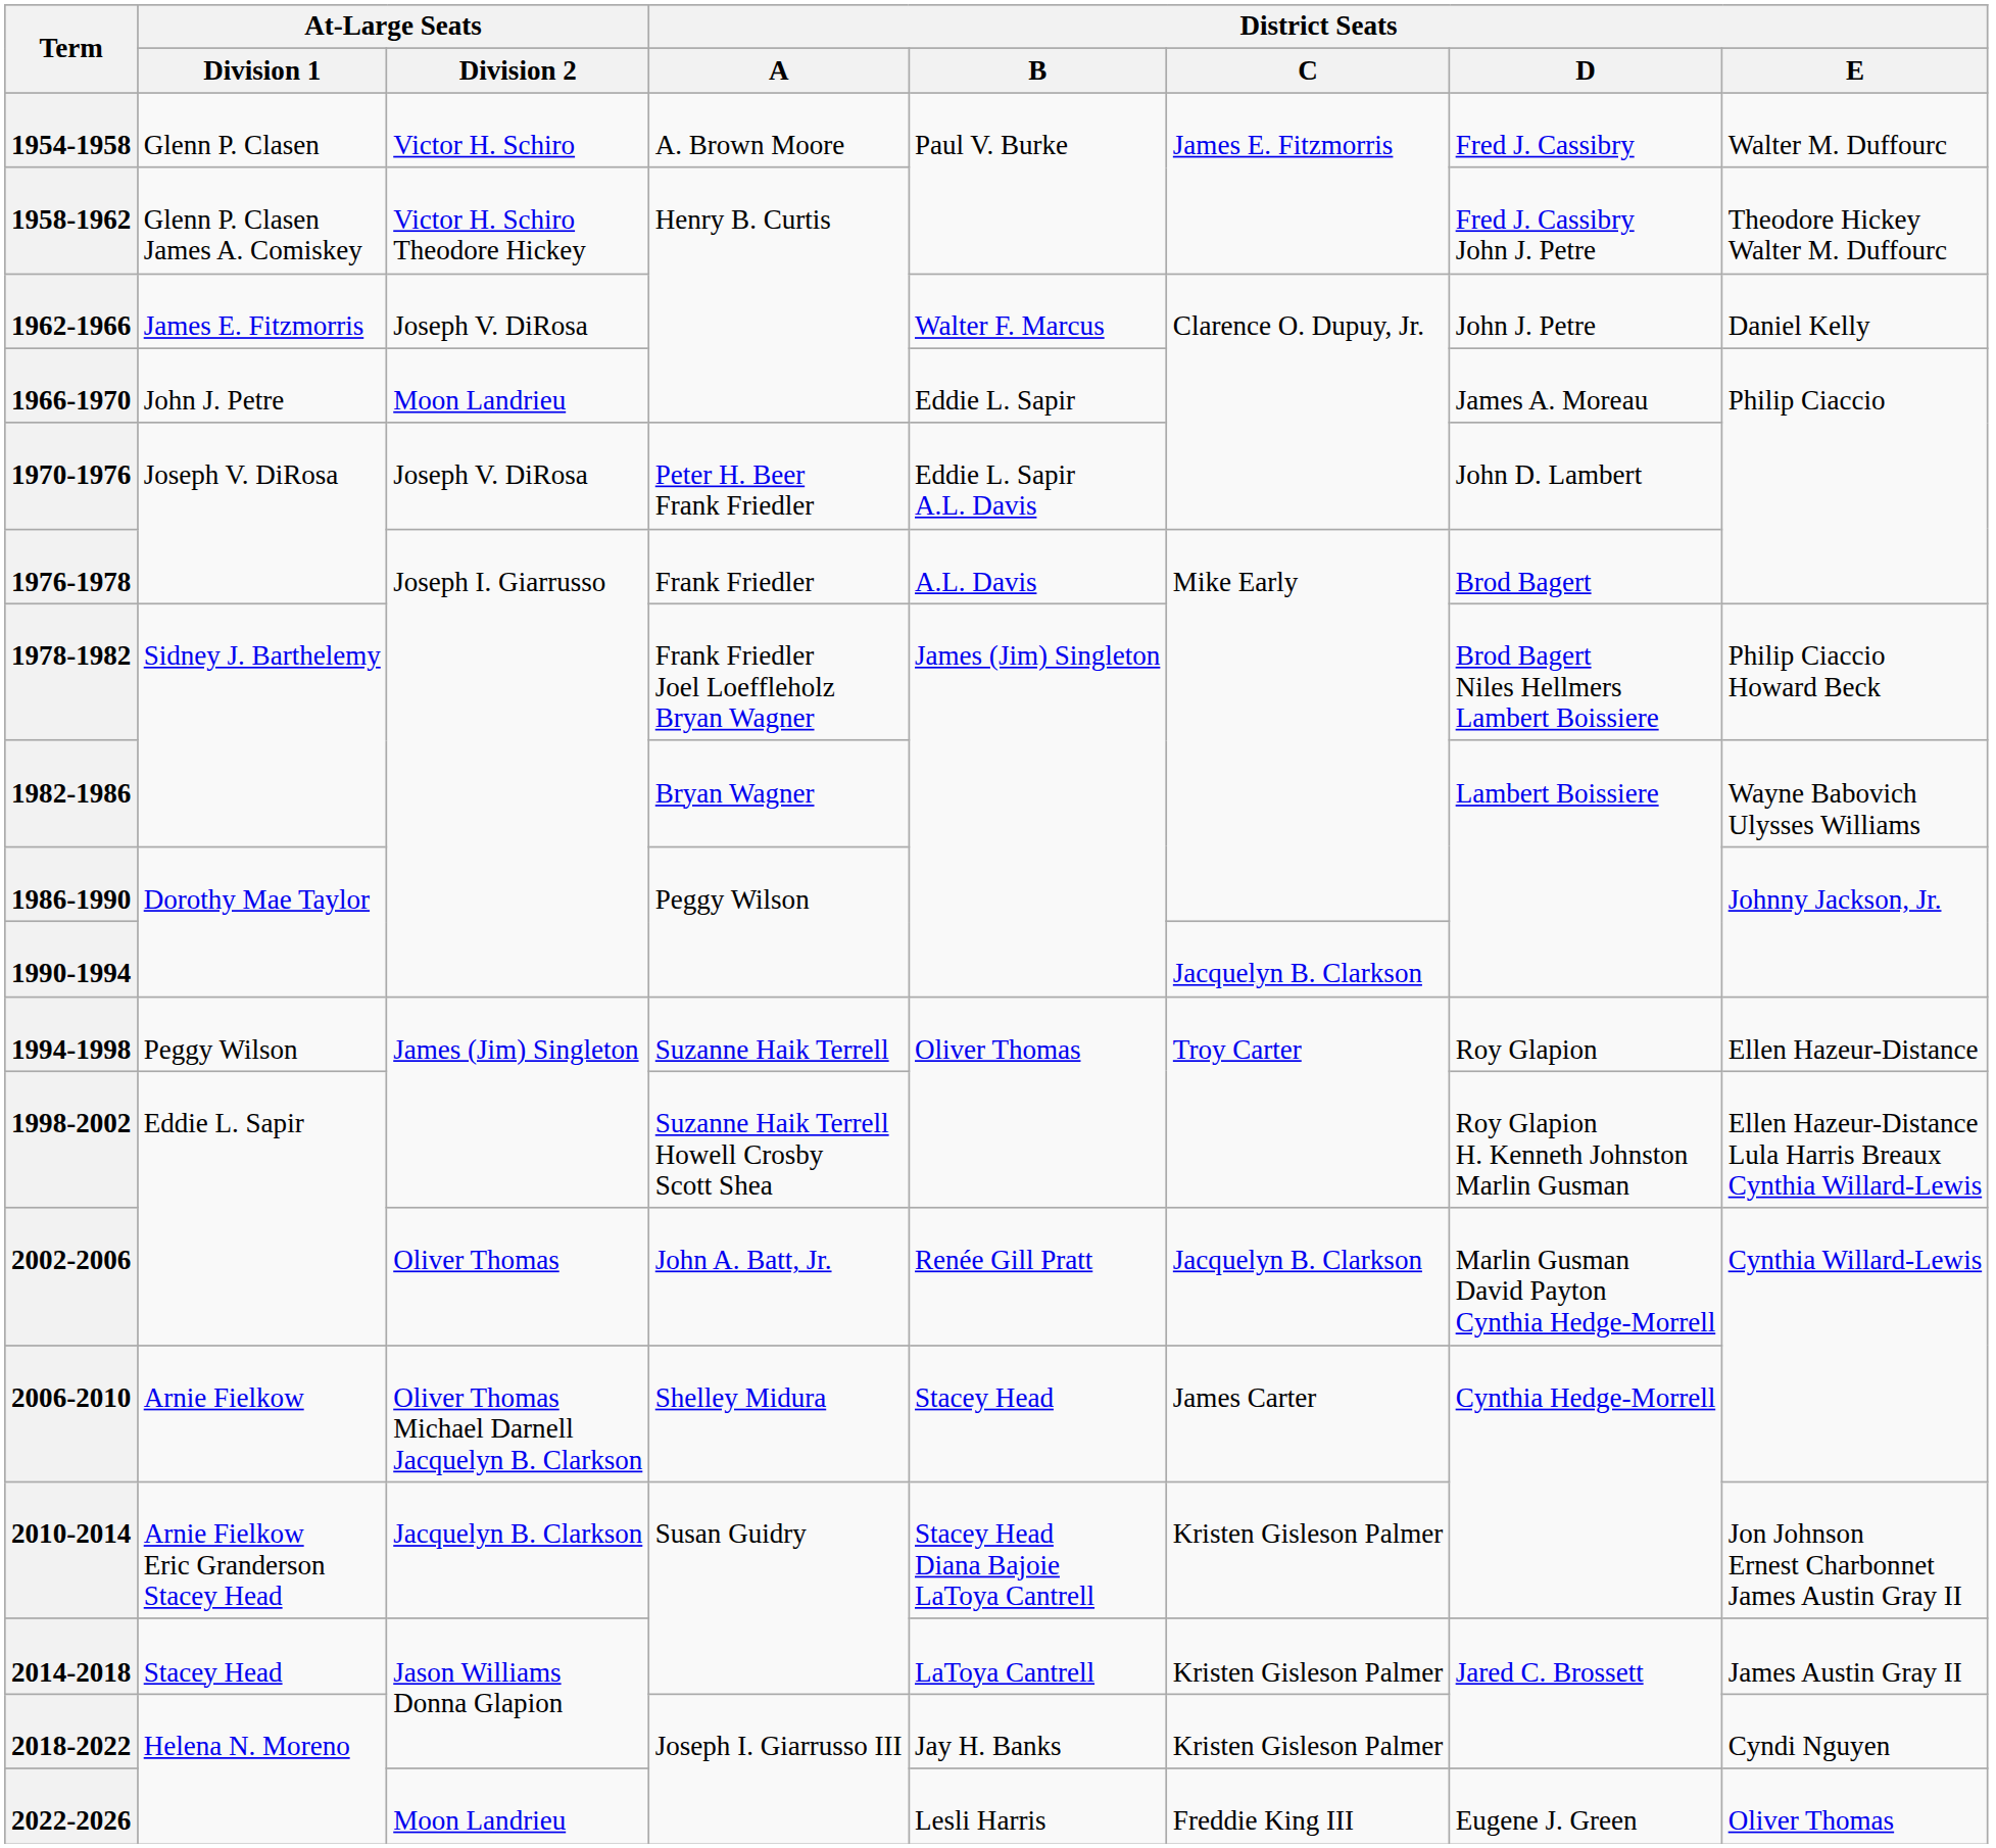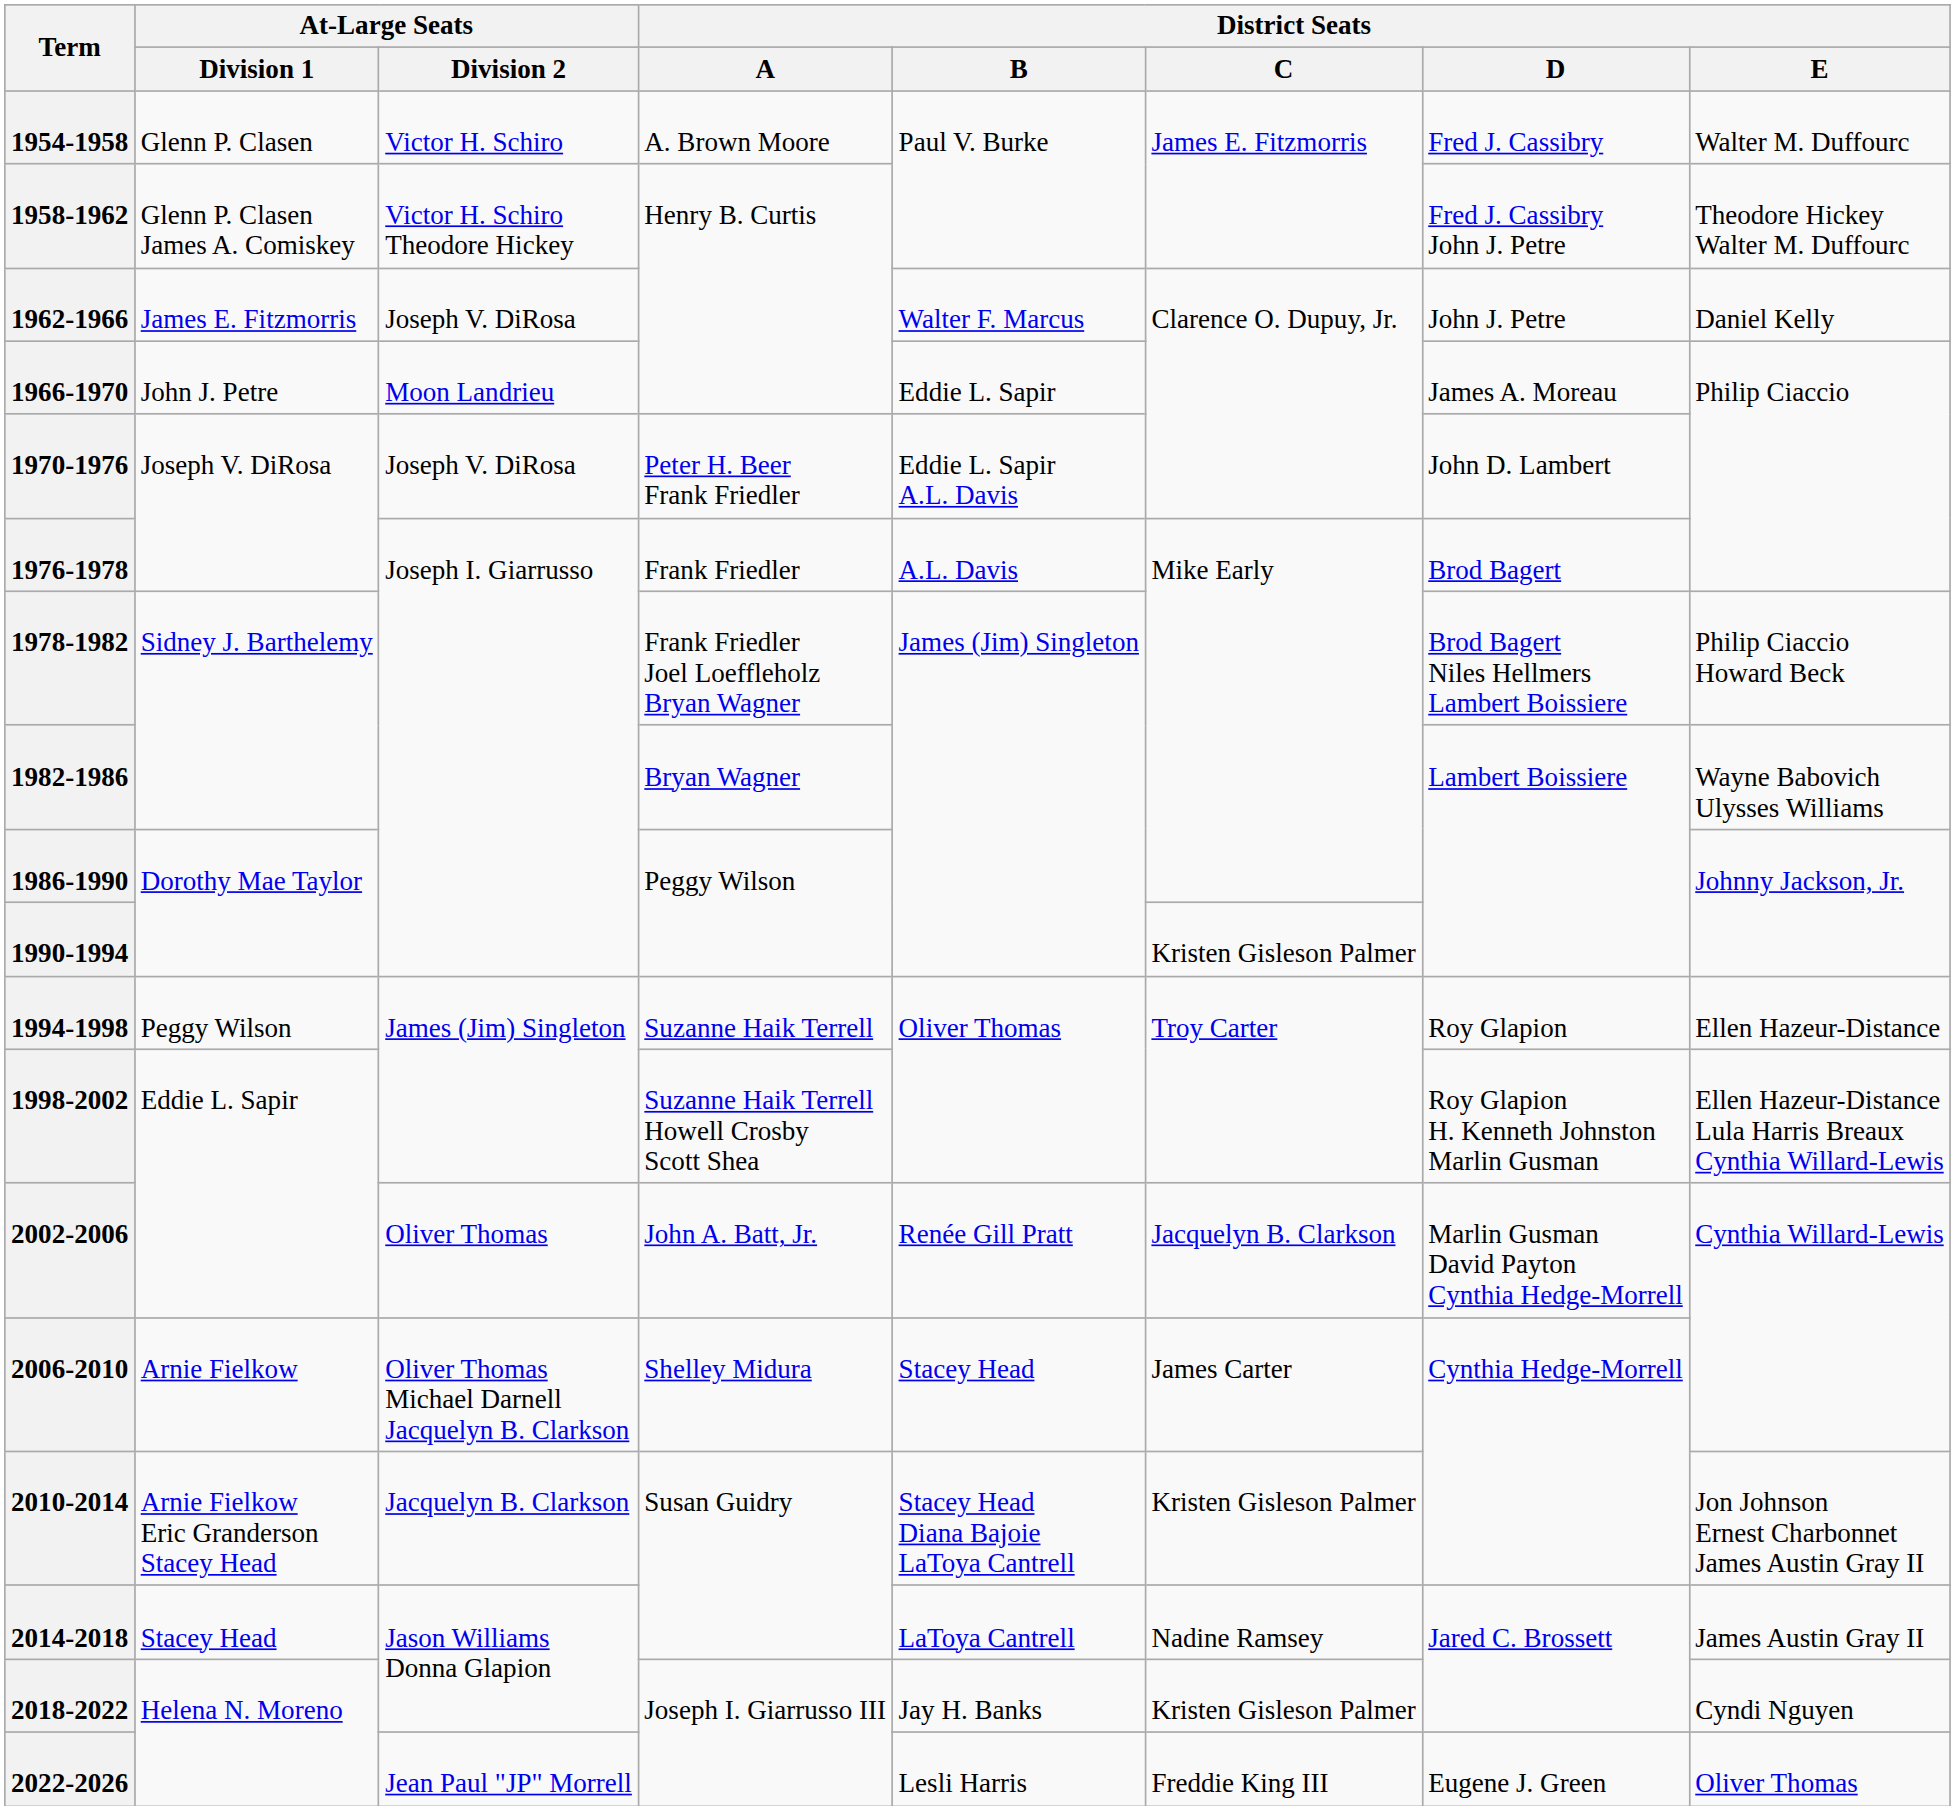 <table class="wikitable">
 <tr>
 <th rowspan="2">Term</th>
 <th colspan="2">At-Large Seats</th>
 <th colspan="5">District Seats</th>
 </tr>
 <tr>
 <th>Division 1</th>
 <th>Division 2</th>
 <th>A</th>
 <th>B</th>
 <th>C</th>
 <th>D</th>
 <th>E</th>
 </tr>
 <tr style="vertical-align: top;">
 <th scope=row><br>1954-1958</th>
 <td><br>Glenn P. Clasen</td>
 <td><br><a href='#'>Victor H. Schiro</a></td>
 <td><br>A. Brown Moore</td>
 <td rowspan = 2><br>Paul V. Burke</td>
 <td rowspan = 2><br><a href='#'>James E. Fitzmorris</a></td>
 <td><br><a href='#'>Fred J. Cassibry</a></td>
 <td><br>Walter M. Duffourc</td>
 </tr>
 <tr style="vertical-align: top;">
 <th scope=row><br>1958-1962</th>
 <td><br>Glenn P. Clasen<br>James A. Comiskey</td>
 <td><br><a href='#'>Victor H. Schiro</a><br>Theodore Hickey</td>
 <td rowspan = 3><br>Henry B. Curtis</td>
 <td><br><a href='#'>Fred J. Cassibry</a><br>John J. Petre</td>
 <td><br>Theodore Hickey<br>Walter M. Duffourc</td>
 </tr>
 <tr style="vertical-align: top;">
 <th scope=row><br>1962-1966</th>
 <td><br><a href='#'>James E. Fitzmorris</a></td>
 <td><br>Joseph V. DiRosa</td>
 <td><br><a href='#'>Walter F. Marcus</a></td>
 <td rowspan = 3><br>Clarence O. Dupuy, Jr.</td>
 <td><br>John J. Petre</td>
 <td><br>Daniel Kelly</td>
 </tr>
 <tr style="vertical-align: top;">
 <th scope=row><br>1966-1970</th>
 <td><br>John J. Petre</td>
 <td><br><a href='#'>Moon Landrieu</a></td>
 <td><br>Eddie L. Sapir</td>
 <td><br>James A. Moreau</td>
 <td rowspan = 3><br>Philip Ciaccio</td>
 </tr>
 <tr style="vertical-align: top;">
 <th scope=row><br>1970-1976</th>
 <td rowspan = 2><br>Joseph V. DiRosa</td>
 <td><br>Joseph V. DiRosa</td>
 <td><br><a href='#'>Peter H. Beer</a><br>Frank Friedler</td>
 <td><br>Eddie L. Sapir<br><a href='#'>A.L. Davis</a></td>
 <td><br>John D. Lambert</td>
 </tr>
 <tr style="vertical-align: top;">
 <th scope=row><br>1976-1978</th>
 <td rowspan = 5><br>Joseph I. Giarrusso</td>
 <td><br>Frank Friedler</td>
 <td><br><a href='#'>A.L. Davis</a></td>
 <td rowspan = 4><br>Mike Early</td>
 <td><br><a href='#'>Brod Bagert</a></td>
 </tr>
 <tr style="vertical-align: top;">
 <th scope=row><br>1978-1982</th>
 <td rowspan = 2><br><a href='#'>Sidney J. Barthelemy</a></td>
 <td><br>Frank Friedler<br>Joel Loeffleholz<br><a href='#'>Bryan Wagner</a></td>
 <td rowspan = 4><br><a href='#'>James (Jim) Singleton</a></td>
 <td><br><a href='#'>Brod Bagert</a><br>Niles Hellmers<br><a href='#'>Lambert Boissiere</a></td>
 <td><br>Philip Ciaccio<br>Howard Beck</td>
 </tr>
 <tr style="vertical-align: top;">
 <th scope=row><br>1982-1986</th>
 <td><br><a href='#'>Bryan Wagner</a></td>
 <td rowspan = 3><br><a href='#'>Lambert Boissiere</a></td>
 <td><br>Wayne Babovich<br>Ulysses Williams</td>
 </tr>
 <tr style="vertical-align: top;">
 <th scope=row><br>1986-1990</th>
 <td rowspan = 2><br><a href='#'>Dorothy Mae Taylor</a></td>
 <td rowspan = 2><br>Peggy Wilson</td>
 <td rowspan = 2><br><a href='#'>Johnny Jackson, Jr.</a></td>
 </tr>
 <tr style="vertical-align: top;">
 <th scope=row><br>1990-1994</th>
-<td><br><a href='#'>Jacquelyn B. Clarkson</a></td>
+<td><br>Kristen Gisleson Palmer</td>
 </tr>
 <tr style="vertical-align: top;">
 <th scope=row><br>1994-1998</th>
 <td><br>Peggy Wilson</td>
 <td rowspan = 2><br><a href='#'>James (Jim) Singleton</a></td>
 <td><br><a href='#'>Suzanne Haik Terrell</a></td>
 <td rowspan = 2><br><a href='#'>Oliver Thomas</a></td>
 <td rowspan = 2><br><a href='#'>Troy Carter</a></td>
 <td><br>Roy Glapion</td>
 <td><br>Ellen Hazeur-Distance</td>
 </tr>
 <tr style="vertical-align: top;">
 <th scope=row><br>1998-2002</th>
 <td rowspan = 2><br>Eddie L. Sapir</td>
 <td><br><a href='#'>Suzanne Haik Terrell</a><br>Howell Crosby<br>Scott Shea</td>
 <td><br>Roy Glapion<br>H. Kenneth Johnston<br>Marlin Gusman</td>
 <td><br>Ellen Hazeur-Distance<br>Lula Harris Breaux<br><a href='#'>Cynthia Willard-Lewis</a></td>
 </tr>
 <tr style="vertical-align: top;">
 <th scope=row><br>2002-2006</th>
 <td><br><a href='#'>Oliver Thomas</a></td>
 <td><br><a href='#'>John A. Batt, Jr.</a></td>
 <td><br><a href='#'>Renée Gill Pratt</a></td>
 <td><br><a href='#'>Jacquelyn B. Clarkson</a></td>
 <td><br>Marlin Gusman<br>David Payton<br><a href='#'>Cynthia Hedge-Morrell</a></td>
 <td rowspan = 2><br><a href='#'>Cynthia Willard-Lewis</a></td>
 </tr>
 <tr style="vertical-align: top;">
 <th scope=row><br>2006-2010</th>
 <td><br><a href='#'>Arnie Fielkow</a></td>
 <td><br><a href='#'>Oliver Thomas</a><br>Michael Darnell<br><a href='#'>Jacquelyn B. Clarkson</a></td>
 <td><br><a href='#'>Shelley Midura</a></td>
 <td><br><a href='#'>Stacey Head</a></td>
 <td><br>James Carter</td>
 <td rowspan = 2><br><a href='#'>Cynthia Hedge-Morrell</a></td>
 </tr>
 <tr style="vertical-align: top;">
 <th scope=row><br>2010-2014</th>
 <td><br><a href='#'>Arnie Fielkow</a><br>Eric Granderson<br><a href='#'>Stacey Head</a></td>
 <td><br><a href='#'>Jacquelyn B. Clarkson</a></td>
 <td rowspan = 2><br>Susan Guidry</td>
 <td><br><a href='#'>Stacey Head</a><br><a href='#'>Diana Bajoie</a><br><a href='#'>LaToya Cantrell</a></td>
 <td><br>Kristen Gisleson Palmer</td>
 <td><br>Jon Johnson<br>Ernest Charbonnet<br>James Austin Gray II</td>
 </tr>
 <tr style="vertical-align: top;">
 <th scope=row><br>2014-2018</th>
 <td><br><a href='#'>Stacey Head</a></td>
 <td rowspan = 2><br><a href='#'>Jason Williams</a><br>Donna Glapion</td>
 <td><br><a href='#'>LaToya Cantrell</a></td>
-<td><br>Kristen Gisleson Palmer</td>
+<td><br>Nadine Ramsey</td>
 <td rowspan = 2><br><a href='#'>Jared C. Brossett</a></td>
 <td><br>James Austin Gray II</td>
 </tr>
 <tr style="vertical-align: top;">
 <th scope=row><br>2018-2022</th>
 <td rowspan = 2><br><a href='#'>Helena N. Moreno</a></td>
 <td rowspan = 2><br>Joseph I. Giarrusso III</td>
 <td><br>Jay H. Banks</td>
 <td><br>Kristen Gisleson Palmer</td>
 <td><br>Cyndi Nguyen</td>
 </tr>
 <tr style="vertical-align: top;">
 <th scope=row><br>2022-2026</th>
-<td><br><a href='#'>Moon Landrieu</a></td>
+<td><br><a href='#'>Jean Paul "JP" Morrell</a></td>
 <td><br>Lesli Harris</td>
 <td><br>Freddie King III</td>
 <td><br>Eugene J. Green</td>
 <td><br><a href='#'>Oliver Thomas</a></td>
 </tr>
 </table>
